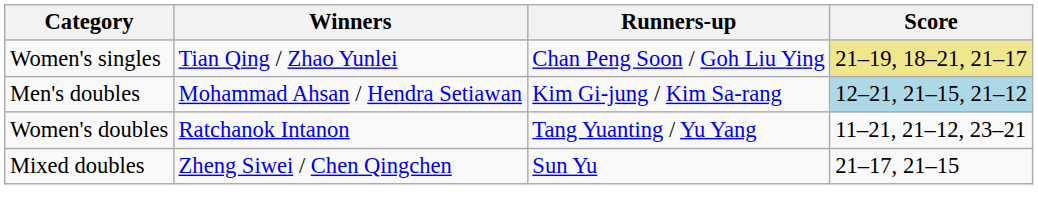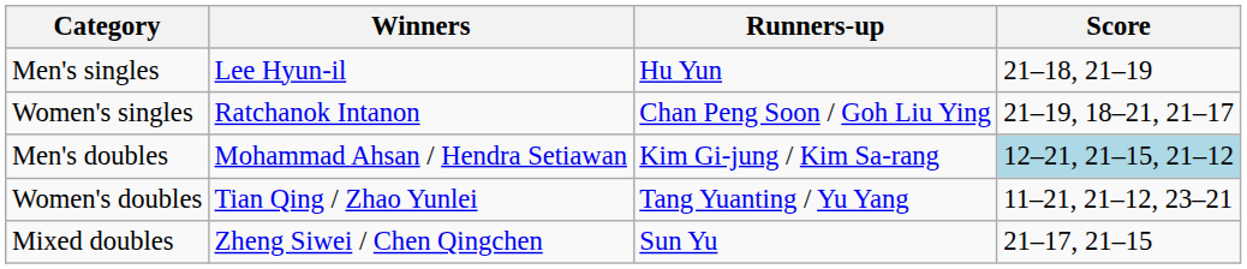 <table class=wikitable style="white-space:nowrap;">
 <tr>
 <th>Category</th>
 <th>Winners</th>
 <th>Runners-up</th>
 <th>Score</th>
 </tr>
 <tr>
+<td>Men's singles</td>
+<td> <a href='#'>Lee Hyun-il</a></td>
+<td> <a href='#'>Hu Yun</a></td>
+<td>21–18, 21–19</td>
+</tr>
+<tr>
 <td>Women's singles</td>
-<td> <a href='#'>Tian Qing</a> / <a href='#'>Zhao Yunlei</a></td>
+<td> <a href='#'>Ratchanok Intanon</a></td>
 <td> <a href='#'>Chan Peng Soon</a> / <a href='#'>Goh Liu Ying</a></td>
-<td style="background: khaki;">21–19, 18–21, 21–17</td>
+<td>21–19, 18–21, 21–17</td>
 </tr>
 <tr>
 <td>Men's doubles</td>
 <td> <a href='#'>Mohammad Ahsan</a> / <a href='#'>Hendra Setiawan</a></td>
 <td> <a href='#'>Kim Gi-jung</a> / <a href='#'>Kim Sa-rang</a></td>
 <td style="background: lightblue;">12–21, 21–15, 21–12</td>
 </tr>
 <tr>
 <td>Women's doubles</td>
-<td> <a href='#'>Ratchanok Intanon</a></td>
+<td> <a href='#'>Tian Qing</a> / <a href='#'>Zhao Yunlei</a></td>
 <td> <a href='#'>Tang Yuanting</a> / <a href='#'>Yu Yang</a></td>
 <td>11–21, 21–12, 23–21</td>
 </tr>
 <tr>
 <td>Mixed doubles</td>
 <td> <a href='#'>Zheng Siwei</a> /  <a href='#'>Chen Qingchen</a></td>
 <td> <a href='#'>Sun Yu</a></td>
 <td>21–17, 21–15</td>
 </tr>
 </table>
